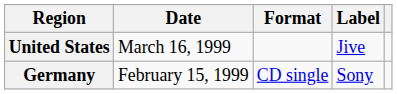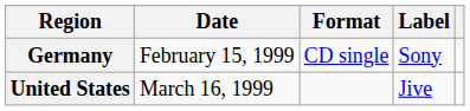 <table class="wikitable plainrowheaders">
 <tr>
 <th scope="col">Region</th>
 <th scope="col">Date</th>
 <th scope="col">Format</th>
 <th scope="col">Label</th>
 <th scope="col"></th>
 </tr>
 <tr>
+<th scope="row">Germany</th>
+<td>February 15, 1999</td>
+<td><a href='#'>CD single</a></td>
+<td><a href='#'>Sony</a></td>
+<td></td>
+</tr>
+<tr>
 <th scope="row">United States</th>
 <td>March 16, 1999</td>
 <td></td>
 <td><a href='#'>Jive</a></td>
 <td></td>
 </tr>
-<tr>
-<th scope="row">Germany</th>
-<td>February 15, 1999</td>
-<td><a href='#'>CD single</a></td>
-<td><a href='#'>Sony</a></td>
-<td></td>
-</tr>
 </table>
